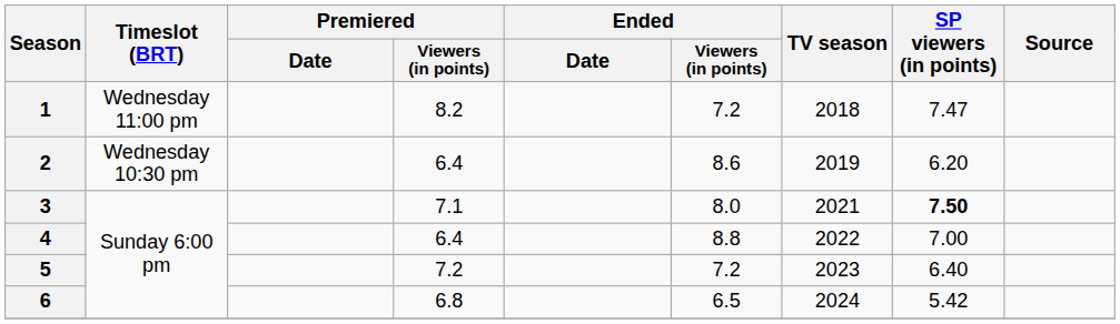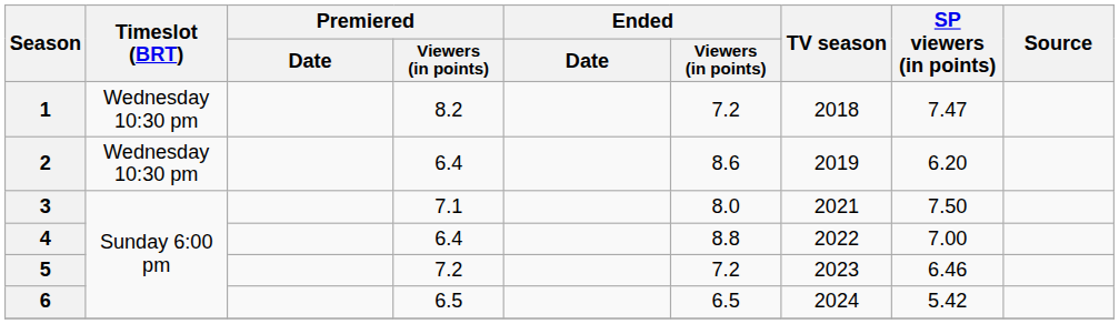 <table class="wikitable" style="text-align:center; width:100%;">
 <tr>
 <th rowspan=2>Season</th>
 <th rowspan=2>Timeslot (<a href='#'>BRT</a>)</th>
 <th colspan=2 width="25%">Premiered</th>
 <th colspan=2 width="25%">Ended</th>
 <th rowspan=2 width="10%">TV season</th>
 <th rowspan=2 width="10%"><a href='#'>SP</a> viewers<br>(in points)</th>
 <th rowspan=2 width="10%">Source</th>
 </tr>
 <tr>
 <th>Date</th>
 <th span style="width:10%; font-size:smaller; font-weight:bold; line-height:100%;">Viewers<br>(in points)</th>
 <th>Date</th>
 <th span style="width:10%; font-size:smaller; font-weight:bold; line-height:100%;">Viewers<br>(in points)</th>
 </tr>
 <tr>
 <th>1</th>
-<td>Wednesday 11:00 pm</td>
+<td>Wednesday 10:30 pm</td>
 <td></td>
 <td>8.2</td>
 <td></td>
 <td>7.2</td>
 <td>2018</td>
 <td>7.47</td>
 <td><br></td>
 </tr>
 <tr>
 <th>2</th>
 <td>Wednesday 10:30 pm</td>
 <td></td>
 <td>6.4</td>
 <td></td>
 <td>8.6</td>
 <td>2019</td>
 <td>6.20</td>
 <td><br></td>
 </tr>
 <tr>
 <th>3</th>
 <td rowspan=4>Sunday 6:00 pm</td>
 <td></td>
 <td>7.1</td>
 <td></td>
 <td>8.0</td>
 <td>2021</td>
-<td><strong>7.50</strong></td>
+<td>7.50</td>
 <td><br></td>
 </tr>
 <tr>
 <th>4</th>
 <td></td>
 <td>6.4</td>
 <td></td>
 <td>8.8</td>
 <td>2022</td>
 <td>7.00</td>
 <td><br></td>
 </tr>
 <tr>
 <th>5</th>
 <td></td>
 <td>7.2</td>
 <td></td>
 <td>7.2</td>
 <td>2023</td>
-<td>6.40</td>
+<td>6.46</td>
 <td><br></td>
 </tr>
 <tr>
 <th>6</th>
 <td></td>
-<td>6.8</td>
+<td>6.5</td>
 <td></td>
 <td>6.5</td>
 <td>2024</td>
 <td>5.42</td>
 <td><br></td>
 </tr>
 <tr>
 </tr>
 </table>
